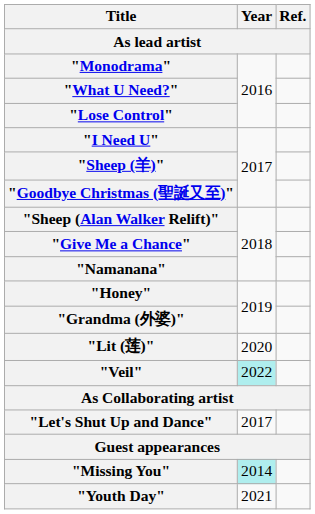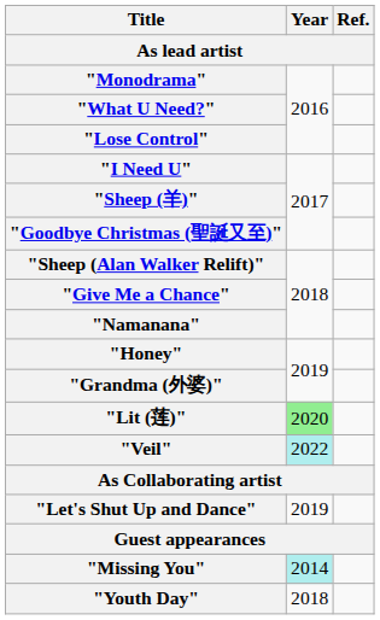 <table class="wikitable plainrowheaders" style="text-align:center;">
 <tr>
 <th>Title</th>
 <th>Year</th>
 <th>Ref.</th>
 </tr>
 <tr>
 <th colspan="3">As lead artist</th>
 </tr>
 <tr>
 <th scope="row">"<a href='#'>Monodrama</a>"</th>
 <td rowspan="3">2016</td>
 <td></td>
 </tr>
 <tr>
 <th scope="row">"<a href='#'>What U Need?</a>"</th>
 <td></td>
 </tr>
 <tr>
 <th scope="row">"<a href='#'>Lose Control</a>"</th>
 <td></td>
 </tr>
 <tr>
 <th scope="row">"<a href='#'>I Need U</a>"</th>
 <td rowspan="3">2017</td>
 <td></td>
 </tr>
 <tr>
 <th scope=row>"<a href='#'>Sheep (羊)</a>"</th>
 <td></td>
 </tr>
 <tr>
 <th scope="row">"<a href='#'>Goodbye Christmas (聖誕又至)</a>"</th>
 <td></td>
 </tr>
 <tr>
 <th scope="row">"Sheep (<a href='#'>Alan Walker</a> Relift)"</th>
 <td rowspan="3">2018</td>
 <td></td>
 </tr>
 <tr>
 <th scope="row">"<a href='#'>Give Me a Chance</a>"</th>
 <td></td>
 </tr>
 <tr>
 <th scope="row">"Namanana"</th>
 <td></td>
 </tr>
 <tr>
 <th scope=row>"Honey"</th>
 <td rowspan=2>2019</td>
 <td></td>
 </tr>
 <tr>
 <th scope=row>"Grandma (外婆)"</th>
 <td></td>
 </tr>
 <tr>
 <th scope=row>"Lit (莲)"</th>
-<td>2020</td>
+<td style="background: lightgreen;">2020</td>
 <td></td>
 </tr>
 <tr>
 <th scope=row>"Veil"</th>
 <td style="background: paleturquoise;">2022</td>
 <td></td>
 </tr>
 <tr>
 <th colspan="3">As Collaborating artist</th>
 </tr>
 <tr>
 <th scope="row">"Let's Shut Up and Dance"</th>
-<td>2017</td>
+<td>2019</td>
 <td></td>
 </tr>
 <tr>
 <th colspan="3">Guest appearances</th>
 </tr>
 <tr>
 <th scope="row">"Missing You" </th>
 <td style="background: paleturquoise;">2014</td>
 <td></td>
 </tr>
 <tr>
 <th scope="row">"Youth Day" </th>
-<td>2021</td>
+<td>2018</td>
 <td></td>
 </tr>
 </table>
